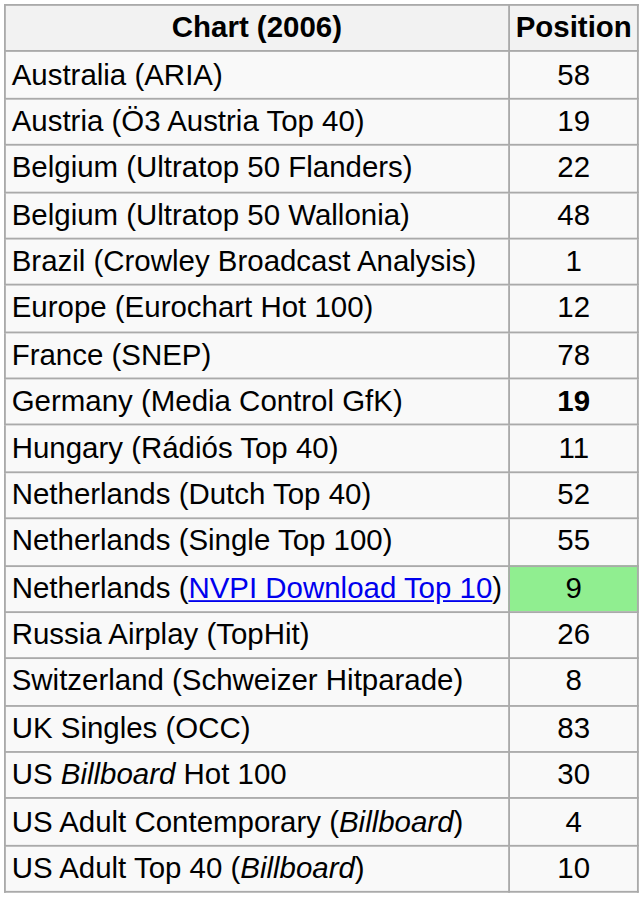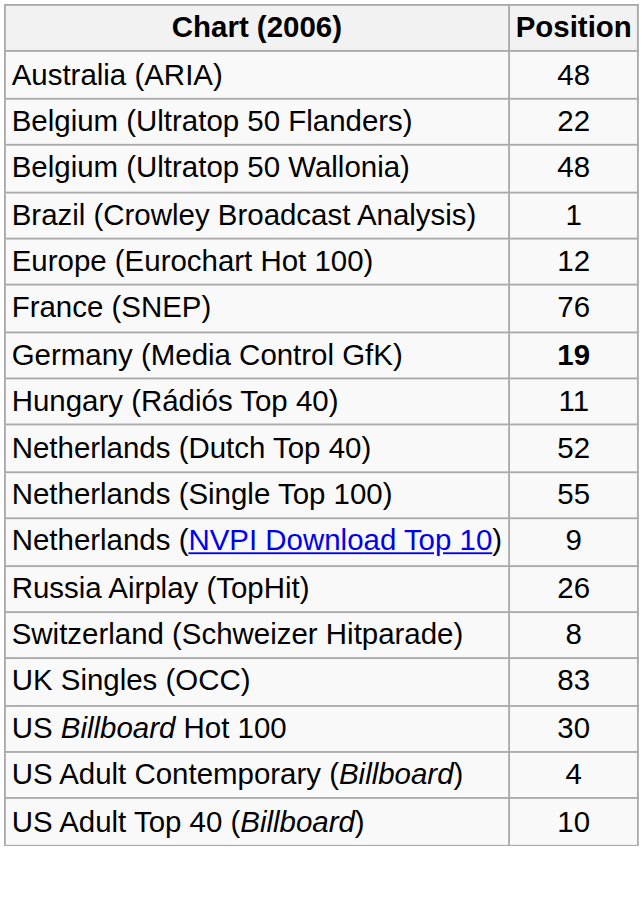 <table class="wikitable sortable">
 <tr>
 <th>Chart (2006)</th>
 <th>Position</th>
 </tr>
 <tr>
 <td>Australia (ARIA)</td>
-<td style="text-align:center;">58</td>
-</tr>
-<tr>
-<td>Austria (Ö3 Austria Top 40)</td>
-<td style="text-align:center;">19</td>
+<td style="text-align:center;">48</td>
 </tr>
 <tr>
 <td>Belgium (Ultratop 50 Flanders)</td>
 <td style="text-align:center;">22</td>
 </tr>
 <tr>
 <td>Belgium (Ultratop 50 Wallonia)</td>
 <td style="text-align:center;">48</td>
 </tr>
 <tr>
 <td>Brazil (Crowley Broadcast Analysis)</td>
 <td style="text-align:center;">1</td>
 </tr>
 <tr>
 <td>Europe (Eurochart Hot 100)</td>
 <td style="text-align:center;">12</td>
 </tr>
 <tr>
 <td>France (SNEP)</td>
-<td style="text-align:center;">78</td>
+<td style="text-align:center;">76</td>
 </tr>
 <tr>
 <td>Germany (Media Control GfK)</td>
 <td align="center"><strong>19</strong></td>
 </tr>
 <tr>
 <td>Hungary (Rádiós Top 40)</td>
 <td style="text-align:center;">11</td>
 </tr>
 <tr>
 <td>Netherlands (Dutch Top 40)</td>
 <td style="text-align:center;">52</td>
 </tr>
 <tr>
 <td>Netherlands (Single Top 100)</td>
 <td style="text-align:center;">55</td>
 </tr>
 <tr>
 <td>Netherlands (<a href='#'>NVPI Download Top 10</a>)</td>
-<td style="background: lightgreen; text-align:center;">9</td>
+<td style="text-align:center;">9</td>
 </tr>
 <tr>
 <td>Russia Airplay (TopHit)</td>
 <td style="text-align:center;">26</td>
 </tr>
 <tr>
 <td>Switzerland (Schweizer Hitparade)</td>
 <td style="text-align:center;">8</td>
 </tr>
 <tr>
 <td>UK Singles (OCC)</td>
 <td style="text-align:center;">83</td>
 </tr>
 <tr>
 <td>US <em>Billboard</em> Hot 100</td>
 <td style="text-align:center;">30</td>
 </tr>
 <tr>
 <td>US Adult Contemporary (<em>Billboard</em>)</td>
 <td style="text-align:center;">4</td>
 </tr>
 <tr>
 <td>US Adult Top 40 (<em>Billboard</em>)</td>
 <td style="text-align:center;">10</td>
 </tr>
 </table>
